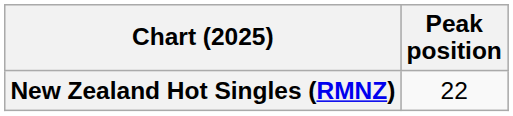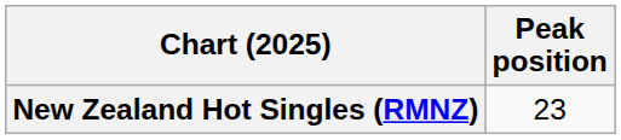 <table class="wikitable sortable plainrowheaders" style="text-align:center">
 <tr>
 <th scope="col">Chart (2025)</th>
 <th scope="col">Peak<br>position</th>
 </tr>
 <tr>
 <th scope="row">New Zealand Hot Singles (<a href='#'>RMNZ</a>)</th>
-<td>22</td>
+<td>23</td>
 </tr>
 </table>
